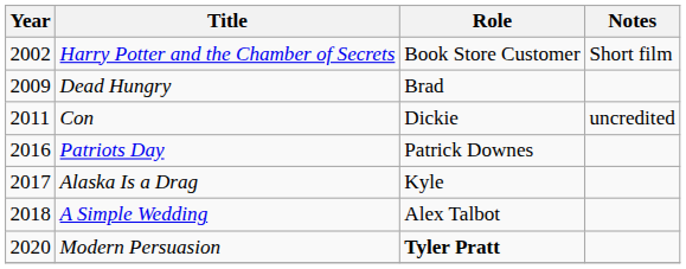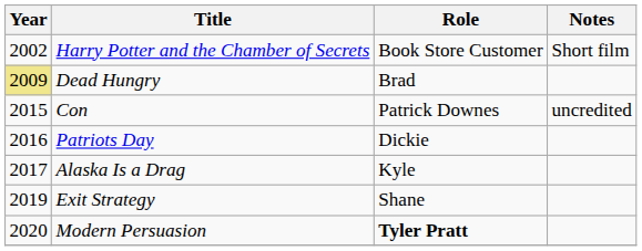 <table class="wikitable">
 <tr>
 <th>Year</th>
 <th>Title</th>
 <th>Role</th>
 <th class="unsortable">Notes</th>
 </tr>
 <tr>
 <td>2002</td>
 <td><em><a href='#'>Harry Potter and the Chamber of Secrets</a></em></td>
 <td>Book Store Customer</td>
 <td>Short film</td>
 </tr>
 <tr>
-<td>2009</td>
+<td style="background: khaki;">2009</td>
 <td><em>Dead Hungry</em></td>
 <td>Brad</td>
 <td></td>
 </tr>
 <tr>
-<td>2011</td>
+<td>2015</td>
 <td><em>Con</em></td>
-<td>Dickie</td>
+<td>Patrick Downes</td>
 <td>uncredited</td>
 </tr>
 <tr>
 <td>2016</td>
 <td><em><a href='#'>Patriots Day</a></em></td>
-<td>Patrick Downes</td>
+<td>Dickie</td>
 <td></td>
 </tr>
 <tr>
 <td>2017</td>
 <td><em>Alaska Is a Drag</em></td>
 <td>Kyle</td>
 <td></td>
 </tr>
 <tr>
-<td>2018</td>
-<td><em><a href='#'>A Simple Wedding</a></em></td>
-<td>Alex Talbot</td>
+<td>2019</td>
+<td><em>Exit Strategy</em></td>
+<td>Shane</td>
 <td></td>
 </tr>
 <tr>
 <td>2020</td>
 <td><em>Modern Persuasion</em></td>
 <td><strong>Tyler Pratt</strong></td>
 <td></td>
 </tr>
 <tr>
 </tr>
 </table>
